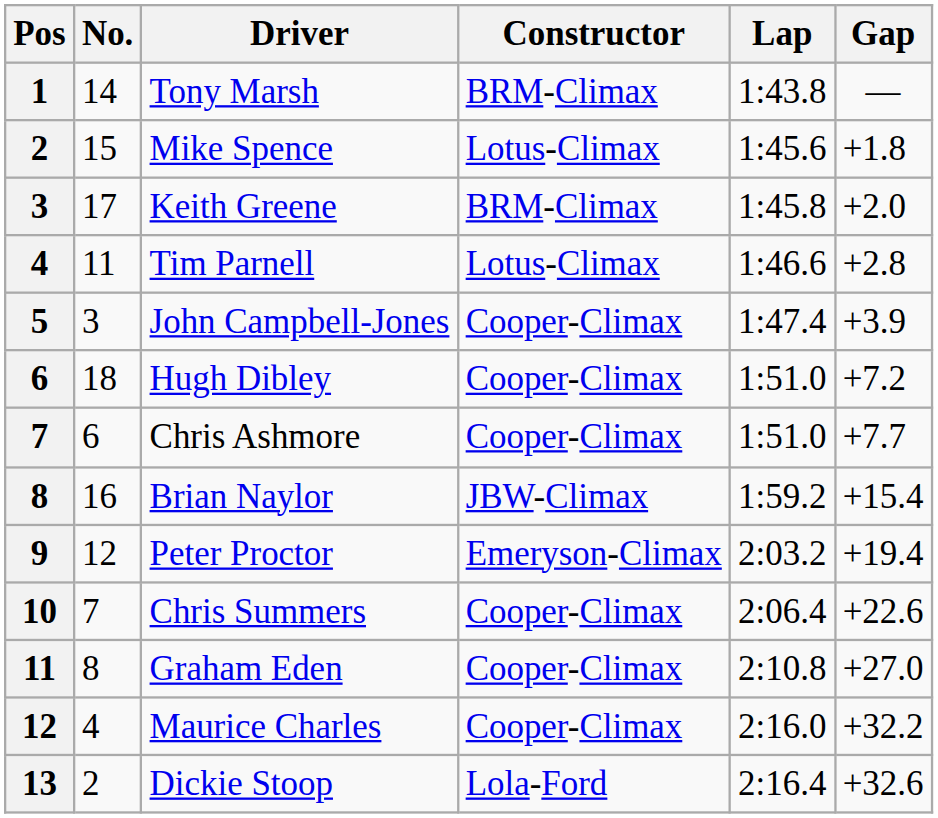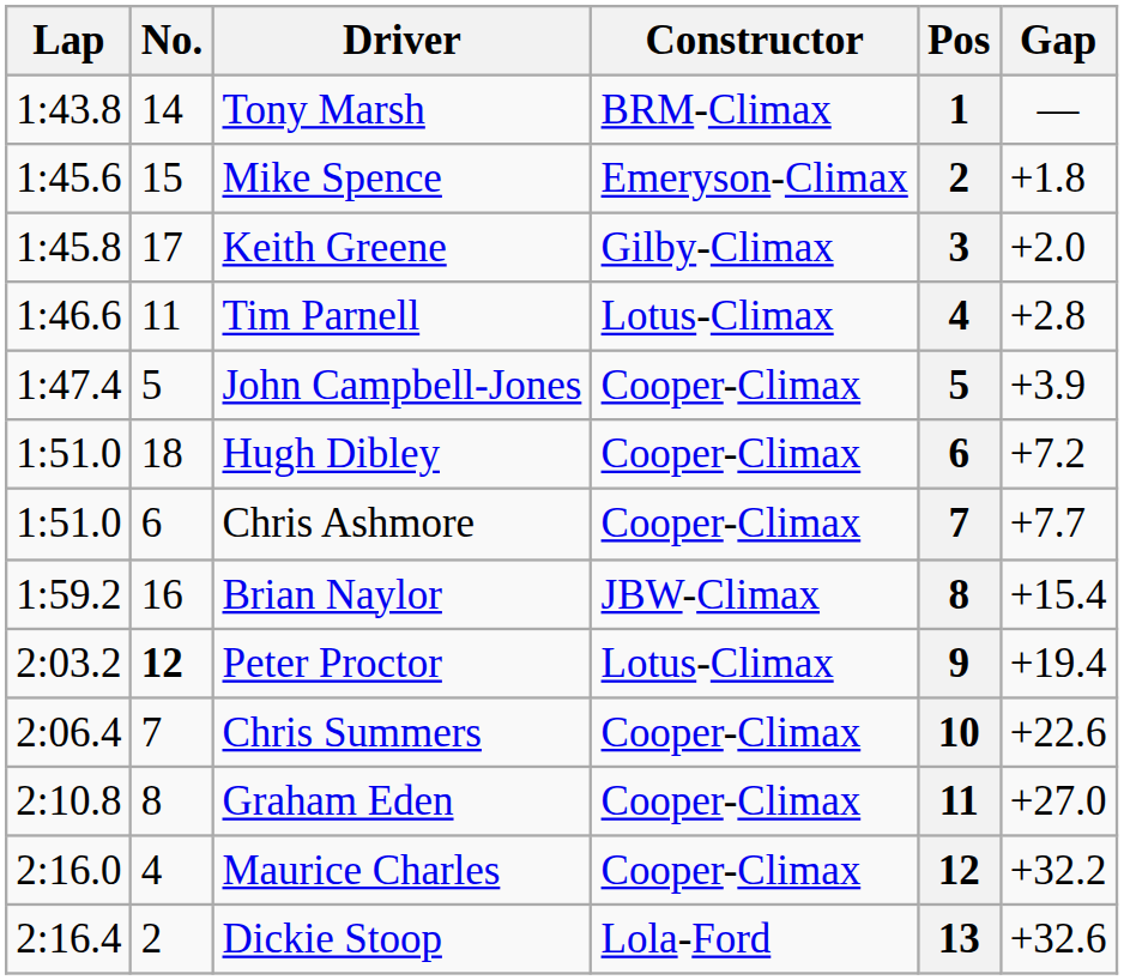 <table class="wikitable" style="font-size: 95%">
 <tr>
-<th>Pos</th>
+<th>Lap</th>
 <th>No.</th>
 <th>Driver</th>
 <th>Constructor</th>
-<th>Lap</th>
+<th>Pos</th>
 <th>Gap</th>
 </tr>
 <tr>
-<th>1</th>
+<td>1:43.8</td>
 <td>14</td>
 <td> <a href='#'>Tony Marsh</a></td>
 <td><a href='#'>BRM</a>-<a href='#'>Climax</a></td>
-<td>1:43.8</td>
+<th>1</th>
 <td align="center">—</td>
 </tr>
 <tr>
-<th>2</th>
+<td>1:45.6</td>
 <td>15</td>
 <td> <a href='#'>Mike Spence</a></td>
-<td><a href='#'>Lotus</a>-<a href='#'>Climax</a></td>
-<td>1:45.6</td>
+<td><a href='#'>Emeryson</a>-<a href='#'>Climax</a></td>
+<th>2</th>
 <td>+1.8</td>
 </tr>
 <tr>
-<th>3</th>
+<td>1:45.8</td>
 <td>17</td>
 <td> <a href='#'>Keith Greene</a></td>
-<td><a href='#'>BRM</a>-<a href='#'>Climax</a></td>
-<td>1:45.8</td>
+<td><a href='#'>Gilby</a>-<a href='#'>Climax</a></td>
+<th>3</th>
 <td>+2.0</td>
 </tr>
 <tr>
-<th>4</th>
+<td>1:46.6</td>
 <td>11</td>
 <td> <a href='#'>Tim Parnell</a></td>
 <td><a href='#'>Lotus</a>-<a href='#'>Climax</a></td>
-<td>1:46.6</td>
+<th>4</th>
 <td>+2.8</td>
 </tr>
 <tr>
-<th>5</th>
-<td>3</td>
+<td>1:47.4</td>
+<td>5</td>
 <td> <a href='#'>John Campbell-Jones</a></td>
 <td><a href='#'>Cooper</a>-<a href='#'>Climax</a></td>
-<td>1:47.4</td>
+<th>5</th>
 <td>+3.9</td>
 </tr>
 <tr>
-<th>6</th>
+<td>1:51.0</td>
 <td>18</td>
 <td> <a href='#'>Hugh Dibley</a></td>
 <td><a href='#'>Cooper</a>-<a href='#'>Climax</a></td>
-<td>1:51.0</td>
+<th>6</th>
 <td>+7.2</td>
 </tr>
 <tr>
-<th>7</th>
+<td>1:51.0</td>
 <td>6</td>
 <td> Chris Ashmore</td>
 <td><a href='#'>Cooper</a>-<a href='#'>Climax</a></td>
-<td>1:51.0</td>
+<th>7</th>
 <td>+7.7</td>
 </tr>
 <tr>
-<th>8</th>
+<td>1:59.2</td>
 <td>16</td>
 <td> <a href='#'>Brian Naylor</a></td>
 <td><a href='#'>JBW</a>-<a href='#'>Climax</a></td>
-<td>1:59.2</td>
+<th>8</th>
 <td>+15.4</td>
 </tr>
 <tr>
+<td>2:03.2</td>
+<td><strong>12</strong></td>
+<td> <a href='#'>Peter Proctor</a></td>
+<td><a href='#'>Lotus</a>-<a href='#'>Climax</a></td>
 <th>9</th>
-<td>12</td>
-<td> <a href='#'>Peter Proctor</a></td>
-<td><a href='#'>Emeryson</a>-<a href='#'>Climax</a></td>
-<td>2:03.2</td>
 <td>+19.4</td>
 </tr>
 <tr>
-<th>10</th>
+<td>2:06.4</td>
 <td>7</td>
 <td> <a href='#'>Chris Summers</a></td>
 <td><a href='#'>Cooper</a>-<a href='#'>Climax</a></td>
-<td>2:06.4</td>
+<th>10</th>
 <td>+22.6</td>
 </tr>
 <tr>
-<th>11</th>
+<td>2:10.8</td>
 <td>8</td>
 <td> <a href='#'>Graham Eden</a></td>
 <td><a href='#'>Cooper</a>-<a href='#'>Climax</a></td>
-<td>2:10.8</td>
+<th>11</th>
 <td>+27.0</td>
 </tr>
 <tr>
-<th>12</th>
+<td>2:16.0</td>
 <td>4</td>
 <td> <a href='#'>Maurice Charles</a></td>
 <td><a href='#'>Cooper</a>-<a href='#'>Climax</a></td>
-<td>2:16.0</td>
+<th>12</th>
 <td>+32.2</td>
 </tr>
 <tr>
-<th>13</th>
+<td>2:16.4</td>
 <td>2</td>
 <td> <a href='#'>Dickie Stoop</a></td>
 <td><a href='#'>Lola</a>-<a href='#'>Ford</a></td>
-<td>2:16.4</td>
+<th>13</th>
 <td>+32.6</td>
 </tr>
 </table>
